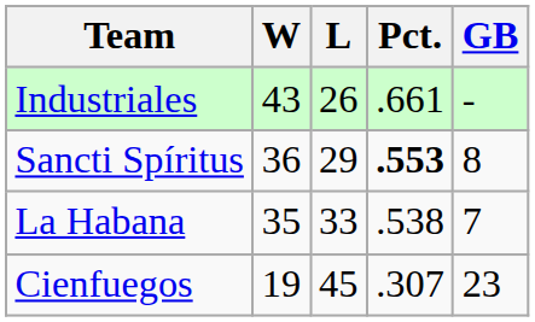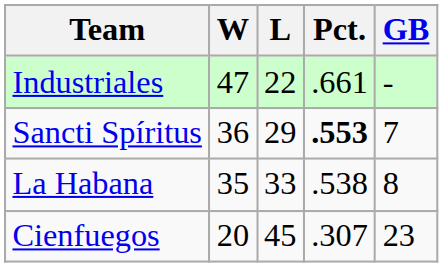 <table class="wikitable">
 <tr>
 <th>Team</th>
 <th>W</th>
 <th>L</th>
 <th>Pct.</th>
 <th><a href='#'>GB</a></th>
 </tr>
 <tr style="background-color:#ccffcc;">
 <td><a href='#'>Industriales</a></td>
-<td>43</td>
-<td>26</td>
+<td>47</td>
+<td>22</td>
 <td>.661</td>
 <td>-</td>
 </tr>
 <tr>
 <td><a href='#'>Sancti Spíritus</a></td>
 <td>36</td>
 <td>29</td>
 <td><strong>.553</strong></td>
-<td>8</td>
+<td>7</td>
 </tr>
 <tr>
 <td><a href='#'>La Habana</a></td>
 <td>35</td>
 <td>33</td>
 <td>.538</td>
-<td>7</td>
+<td>8</td>
 </tr>
 <tr>
 <td><a href='#'>Cienfuegos</a></td>
-<td>19</td>
+<td>20</td>
 <td>45</td>
 <td>.307</td>
 <td>23</td>
 </tr>
 </table>
